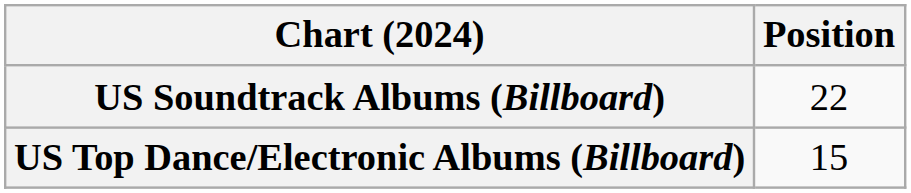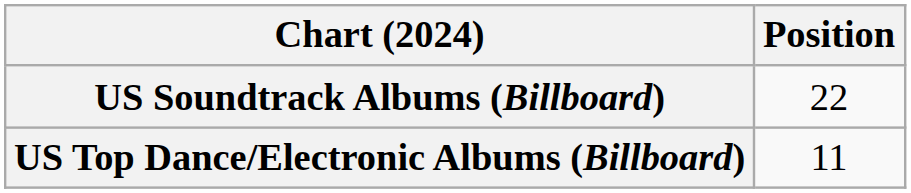 <table class="wikitable sortable plainrowheaders" style="text-align:center">
 <tr>
 <th scope="col">Chart (2024)</th>
 <th scope="col">Position</th>
 </tr>
 <tr>
 <th scope="row">US Soundtrack Albums (<em>Billboard</em>)</th>
 <td>22</td>
 </tr>
 <tr>
 <th scope="row">US Top Dance/Electronic Albums (<em>Billboard</em>)</th>
-<td>15</td>
+<td>11</td>
 </tr>
 </table>
